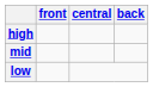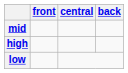 <table class="wikitable" style="text-align:center;">
 <tr>
 <th></th>
 <th><a href='#'>front</a></th>
 <th><a href='#'>central</a></th>
 <th><a href='#'>back</a></th>
 </tr>
 <tr>
-<th><a href='#'>high</a></th>
+<th><a href='#'>mid</a></th>
 <td></td>
 <td></td>
 <td></td>
 </tr>
 <tr>
-<th><a href='#'>mid</a></th>
+<th><a href='#'>high</a></th>
 <td></td>
 <td></td>
 <td></td>
 </tr>
 <tr>
 <th><a href='#'>low</a></th>
 <td></td>
 <td colspan="2"></td>
 </tr>
 </table>
